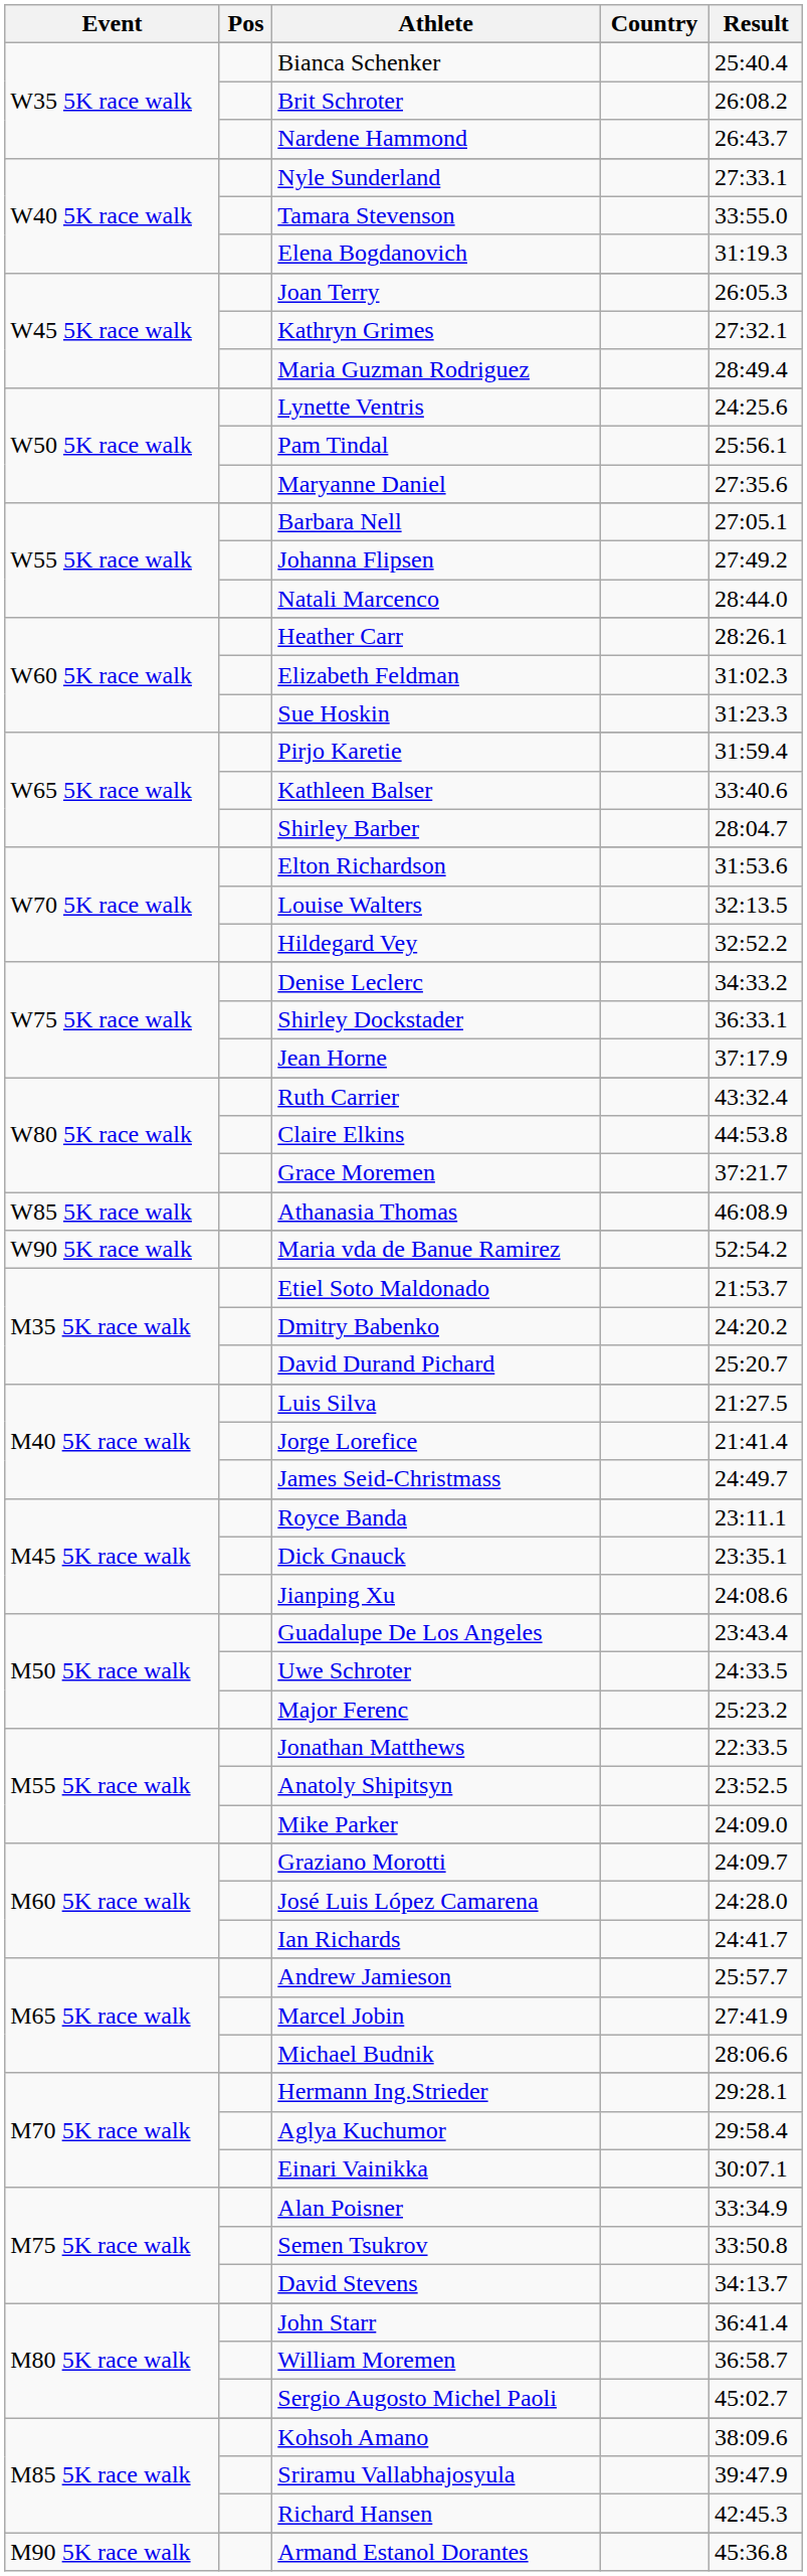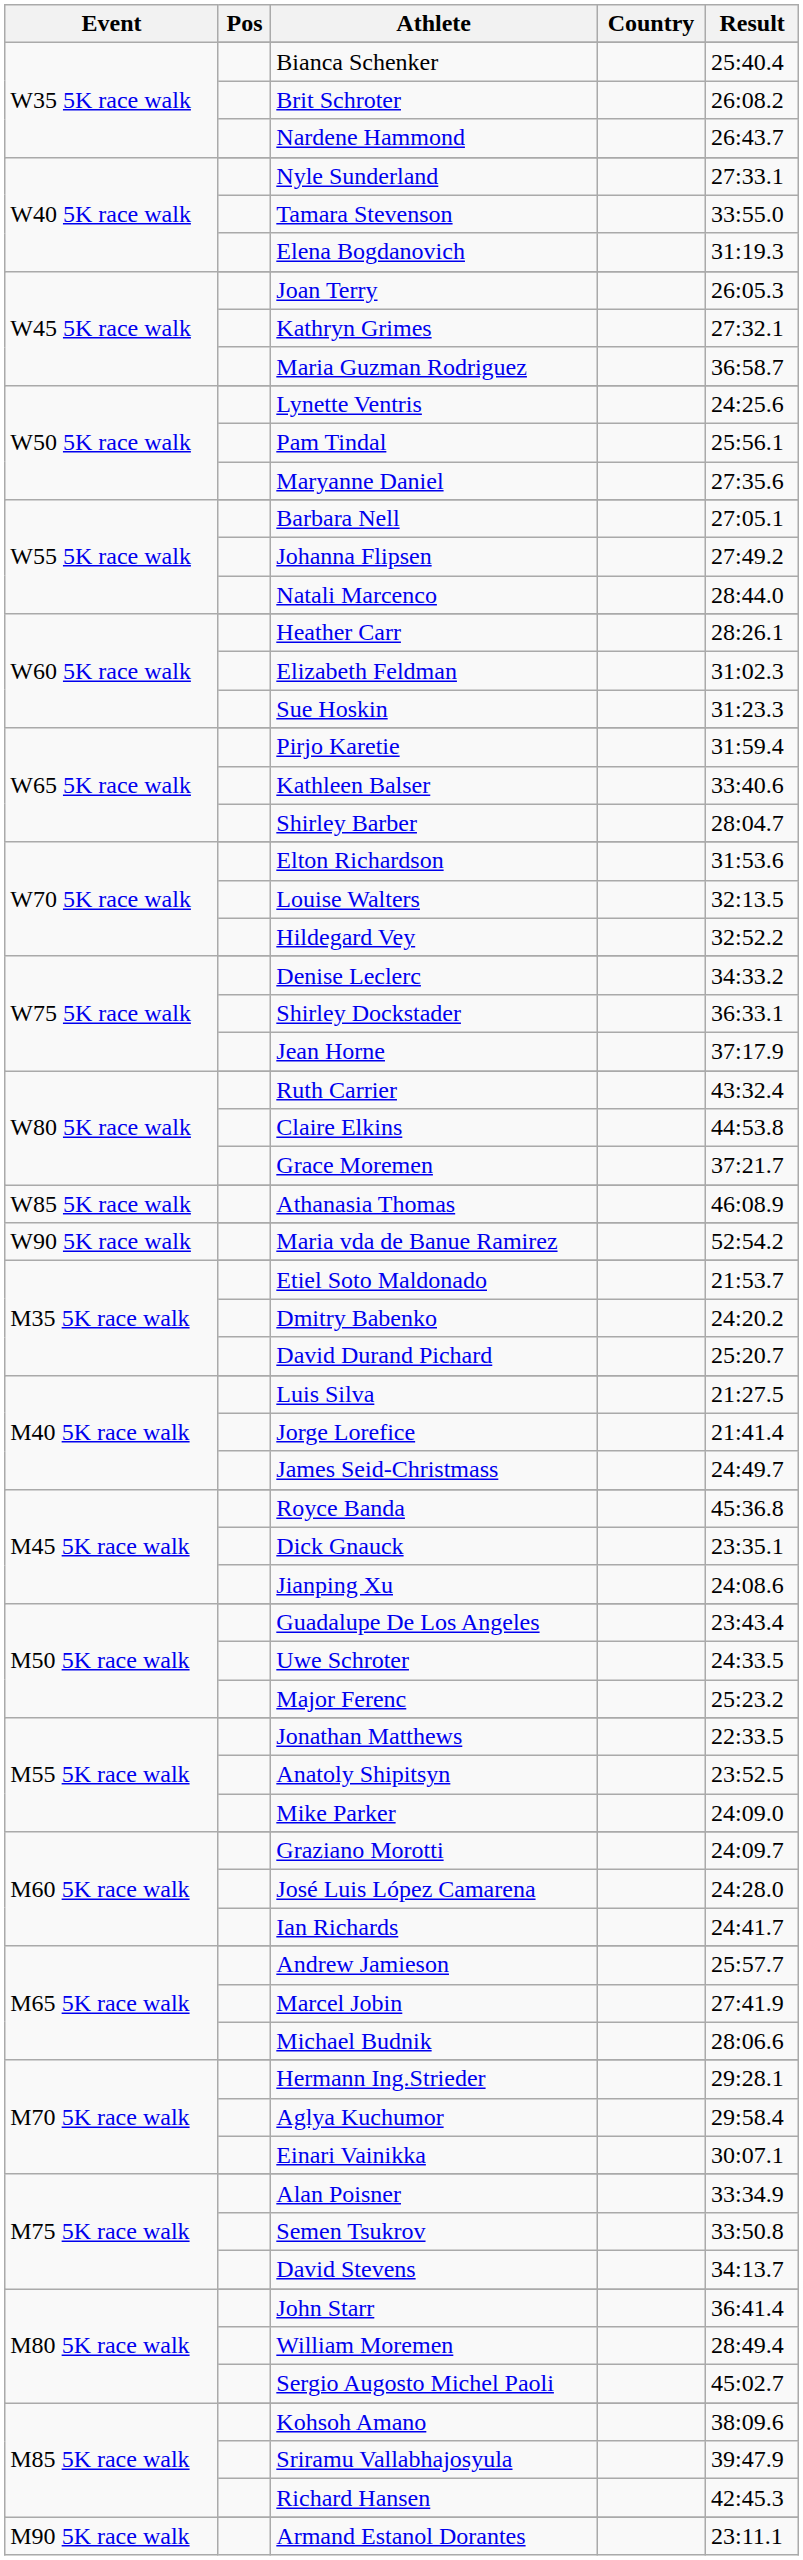 <table class="wikitable" style="width:60%;">
 <tr>
 <th>Event</th>
 <th>Pos</th>
 <th>Athlete</th>
 <th>Country</th>
 <th>Result</th>
 </tr>
 <tr>
 <td rowspan="4">W35 <a href='#'>5K race walk</a></td>
 </tr>
 <tr>
 <td align=center></td>
 <td align=left>Bianca Schenker</td>
 <td align=left></td>
 <td>25:40.4</td>
 </tr>
 <tr>
 <td align=center></td>
 <td align=left><a href='#'>Brit Schroter</a></td>
 <td align=left></td>
 <td>26:08.2</td>
 </tr>
 <tr>
 <td align=center></td>
 <td align=left><a href='#'>Nardene Hammond</a></td>
 <td align=left></td>
 <td>26:43.7</td>
 </tr>
 <tr>
 <td rowspan="4">W40 <a href='#'>5K race walk</a></td>
 </tr>
 <tr>
 <td align=center></td>
 <td align=left><a href='#'>Nyle Sunderland</a></td>
 <td align=left></td>
 <td>27:33.1</td>
 </tr>
 <tr>
 <td align=center></td>
 <td align=left><a href='#'>Tamara Stevenson</a></td>
 <td align=left></td>
 <td>33:55.0</td>
 </tr>
 <tr>
 <td align=center></td>
 <td align=left><a href='#'>Elena Bogdanovich</a></td>
 <td align=left></td>
 <td>31:19.3</td>
 </tr>
 <tr>
 <td rowspan="4">W45 <a href='#'>5K race walk</a></td>
 </tr>
 <tr>
 <td align=center></td>
 <td align=left><a href='#'>Joan Terry</a></td>
 <td align=left></td>
 <td>26:05.3</td>
 </tr>
 <tr>
 <td align=center></td>
 <td align=left><a href='#'>Kathryn Grimes</a></td>
 <td align=left></td>
 <td>27:32.1</td>
 </tr>
 <tr>
 <td align=center></td>
 <td align=left><a href='#'>Maria Guzman Rodriguez</a></td>
 <td align=left></td>
-<td>28:49.4</td>
+<td>36:58.7</td>
 </tr>
 <tr>
 <td rowspan="4">W50 <a href='#'>5K race walk</a></td>
 </tr>
 <tr>
 <td align=center></td>
 <td align=left><a href='#'>Lynette Ventris</a></td>
 <td align=left></td>
 <td>24:25.6</td>
 </tr>
 <tr>
 <td align=center></td>
 <td align=left><a href='#'>Pam Tindal</a></td>
 <td align=left></td>
 <td>25:56.1</td>
 </tr>
 <tr>
 <td align=center></td>
 <td align=left><a href='#'>Maryanne Daniel</a></td>
 <td align=left></td>
 <td>27:35.6</td>
 </tr>
 <tr>
 <td rowspan="4">W55 <a href='#'>5K race walk</a></td>
 </tr>
 <tr>
 <td align=center></td>
 <td align=left><a href='#'>Barbara Nell</a></td>
 <td align=left></td>
 <td>27:05.1</td>
 </tr>
 <tr>
 <td align=center></td>
 <td align=left><a href='#'>Johanna Flipsen</a></td>
 <td align=left></td>
 <td>27:49.2</td>
 </tr>
 <tr>
 <td align=center></td>
 <td align=left><a href='#'>Natali Marcenco</a></td>
 <td align=left></td>
 <td>28:44.0</td>
 </tr>
 <tr>
 <td rowspan="4">W60 <a href='#'>5K race walk</a></td>
 </tr>
 <tr>
 <td align=center></td>
 <td align=left><a href='#'>Heather Carr</a></td>
 <td align=left></td>
 <td>28:26.1</td>
 </tr>
 <tr>
 <td align=center></td>
 <td align=left><a href='#'>Elizabeth Feldman</a></td>
 <td align=left></td>
 <td>31:02.3</td>
 </tr>
 <tr>
 <td align=center></td>
 <td align=left><a href='#'>Sue Hoskin</a></td>
 <td align=left></td>
 <td>31:23.3</td>
 </tr>
 <tr>
 <td rowspan="4">W65 <a href='#'>5K race walk</a></td>
 </tr>
 <tr>
 <td align=center></td>
 <td align=left><a href='#'>Pirjo Karetie</a></td>
 <td align=left></td>
 <td>31:59.4</td>
 </tr>
 <tr>
 <td align=center></td>
 <td align=left><a href='#'>Kathleen Balser</a></td>
 <td align=left></td>
 <td>33:40.6</td>
 </tr>
 <tr>
 <td align=center></td>
 <td align=left><a href='#'>Shirley Barber</a></td>
 <td align=left></td>
 <td>28:04.7</td>
 </tr>
 <tr>
 <td rowspan="4">W70 <a href='#'>5K race walk</a></td>
 </tr>
 <tr>
 <td align=center></td>
 <td align=left><a href='#'>Elton Richardson</a></td>
 <td align=left></td>
 <td>31:53.6</td>
 </tr>
 <tr>
 <td align=center></td>
 <td align=left><a href='#'>Louise Walters</a></td>
 <td align=left></td>
 <td>32:13.5</td>
 </tr>
 <tr>
 <td align=center></td>
 <td align=left><a href='#'>Hildegard Vey</a></td>
 <td align=left></td>
 <td>32:52.2</td>
 </tr>
 <tr>
 <td rowspan="4">W75 <a href='#'>5K race walk</a></td>
 </tr>
 <tr>
 <td align=center></td>
 <td align=left><a href='#'>Denise Leclerc</a></td>
 <td align=left></td>
 <td>34:33.2</td>
 </tr>
 <tr>
 <td align=center></td>
 <td align=left><a href='#'>Shirley Dockstader</a></td>
 <td align=left></td>
 <td>36:33.1</td>
 </tr>
 <tr>
 <td align=center></td>
 <td align=left><a href='#'>Jean Horne</a></td>
 <td align=left></td>
 <td>37:17.9</td>
 </tr>
 <tr>
 <td rowspan="4">W80 <a href='#'>5K race walk</a></td>
 </tr>
 <tr>
 <td align=center></td>
 <td align=left><a href='#'>Ruth Carrier</a></td>
 <td align=left></td>
 <td>43:32.4</td>
 </tr>
 <tr>
 <td align=center></td>
 <td align=left><a href='#'>Claire Elkins</a></td>
 <td align=left></td>
 <td>44:53.8</td>
 </tr>
 <tr>
 <td align=center></td>
 <td align=left><a href='#'>Grace Moremen</a></td>
 <td align=left></td>
 <td>37:21.7</td>
 </tr>
 <tr>
 <td rowspan="2">W85 <a href='#'>5K race walk</a></td>
 </tr>
 <tr>
 <td align=center></td>
 <td align=left><a href='#'>Athanasia Thomas</a></td>
 <td align=left></td>
 <td>46:08.9</td>
 </tr>
 <tr>
 <td rowspan="2">W90 <a href='#'>5K race walk</a></td>
 </tr>
 <tr>
 <td align=center></td>
 <td align=left><a href='#'>Maria vda de Banue Ramirez</a></td>
 <td align=left></td>
 <td>52:54.2</td>
 </tr>
 <tr>
 <td rowspan="4">M35 <a href='#'>5K race walk</a></td>
 </tr>
 <tr>
 <td align=center></td>
 <td align=left><a href='#'>Etiel Soto Maldonado</a></td>
 <td align=left></td>
 <td>21:53.7</td>
 </tr>
 <tr>
 <td align=center></td>
 <td align=left><a href='#'>Dmitry Babenko</a></td>
 <td align=left></td>
 <td>24:20.2</td>
 </tr>
 <tr>
 <td align=center></td>
 <td align=left><a href='#'>David Durand Pichard</a></td>
 <td align=left></td>
 <td>25:20.7</td>
 </tr>
 <tr>
 <td rowspan="4">M40 <a href='#'>5K race walk</a></td>
 </tr>
 <tr>
 <td align=center></td>
 <td align=left><a href='#'>Luis Silva</a></td>
 <td align=left></td>
 <td>21:27.5</td>
 </tr>
 <tr>
 <td align=center></td>
 <td align=left><a href='#'>Jorge Lorefice</a></td>
 <td align=left></td>
 <td>21:41.4</td>
 </tr>
 <tr>
 <td align=center></td>
 <td align=left><a href='#'>James Seid-Christmass</a></td>
 <td align=left></td>
 <td>24:49.7</td>
 </tr>
 <tr>
 <td rowspan="4">M45 <a href='#'>5K race walk</a></td>
 </tr>
 <tr>
 <td align=center></td>
 <td align=left><a href='#'>Royce Banda</a></td>
 <td align=left></td>
-<td>23:11.1</td>
+<td>45:36.8</td>
 </tr>
 <tr>
 <td align=center></td>
 <td align=left><a href='#'>Dick Gnauck</a></td>
 <td align=left></td>
 <td>23:35.1</td>
 </tr>
 <tr>
 <td align=center></td>
 <td align=left><a href='#'>Jianping Xu</a></td>
 <td align=left></td>
 <td>24:08.6</td>
 </tr>
 <tr>
 <td rowspan="4">M50 <a href='#'>5K race walk</a></td>
 </tr>
 <tr>
 <td align=center></td>
 <td align=left><a href='#'>Guadalupe De Los Angeles</a></td>
 <td align=left></td>
 <td>23:43.4</td>
 </tr>
 <tr>
 <td align=center></td>
 <td align=left><a href='#'>Uwe Schroter</a></td>
 <td align=left></td>
 <td>24:33.5</td>
 </tr>
 <tr>
 <td align=center></td>
 <td align=left><a href='#'>Major Ferenc</a></td>
 <td align=left></td>
 <td>25:23.2</td>
 </tr>
 <tr>
 <td rowspan="4">M55 <a href='#'>5K race walk</a></td>
 </tr>
 <tr>
 <td align=center></td>
 <td align=left><a href='#'>Jonathan Matthews</a></td>
 <td align=left></td>
 <td>22:33.5</td>
 </tr>
 <tr>
 <td align=center></td>
 <td align=left><a href='#'>Anatoly Shipitsyn</a></td>
 <td align=left></td>
 <td>23:52.5</td>
 </tr>
 <tr>
 <td align=center></td>
 <td align=left><a href='#'>Mike Parker</a></td>
 <td align=left></td>
 <td>24:09.0</td>
 </tr>
 <tr>
 <td rowspan="4">M60 <a href='#'>5K race walk</a></td>
 </tr>
 <tr>
 <td align=center></td>
 <td align=left><a href='#'>Graziano Morotti</a></td>
 <td align=left></td>
 <td>24:09.7</td>
 </tr>
 <tr>
 <td align=center></td>
 <td align=left><a href='#'>José Luis López Camarena</a></td>
 <td align=left></td>
 <td>24:28.0</td>
 </tr>
 <tr>
 <td align=center></td>
 <td align=left><a href='#'>Ian Richards</a></td>
 <td align=left></td>
 <td>24:41.7</td>
 </tr>
 <tr>
 <td rowspan="4">M65 <a href='#'>5K race walk</a></td>
 </tr>
 <tr>
 <td align=center></td>
 <td align=left><a href='#'>Andrew Jamieson</a></td>
 <td align=left></td>
 <td>25:57.7</td>
 </tr>
 <tr>
 <td align=center></td>
 <td align=left><a href='#'>Marcel Jobin</a></td>
 <td align=left></td>
 <td>27:41.9</td>
 </tr>
 <tr>
 <td align=center></td>
 <td align=left><a href='#'>Michael Budnik</a></td>
 <td align=left></td>
 <td>28:06.6</td>
 </tr>
 <tr>
 <td rowspan="4">M70 <a href='#'>5K race walk</a></td>
 </tr>
 <tr>
 <td align=center></td>
 <td align=left><a href='#'>Hermann Ing.Strieder</a></td>
 <td align=left></td>
 <td>29:28.1</td>
 </tr>
 <tr>
 <td align=center></td>
 <td align=left><a href='#'>Aglya Kuchumor</a></td>
 <td align=left></td>
 <td>29:58.4</td>
 </tr>
 <tr>
 <td align=center></td>
 <td align=left><a href='#'>Einari Vainikka</a></td>
 <td align=left></td>
 <td>30:07.1</td>
 </tr>
 <tr>
 <td rowspan="4">M75 <a href='#'>5K race walk</a></td>
 </tr>
 <tr>
 <td align=center></td>
 <td align=left><a href='#'>Alan Poisner</a></td>
 <td align=left></td>
 <td>33:34.9</td>
 </tr>
 <tr>
 <td align=center></td>
 <td align=left><a href='#'>Semen Tsukrov</a></td>
 <td align=left></td>
 <td>33:50.8</td>
 </tr>
 <tr>
 <td align=center></td>
 <td align=left><a href='#'>David Stevens</a></td>
 <td align=left></td>
 <td>34:13.7</td>
 </tr>
 <tr>
 <td rowspan="4">M80 <a href='#'>5K race walk</a></td>
 </tr>
 <tr>
 <td align=center></td>
 <td align=left><a href='#'>John Starr</a></td>
 <td align=left></td>
 <td>36:41.4</td>
 </tr>
 <tr>
 <td align=center></td>
 <td align=left><a href='#'>William Moremen</a></td>
 <td align=left></td>
-<td>36:58.7</td>
+<td>28:49.4</td>
 </tr>
 <tr>
 <td align=center></td>
 <td align=left><a href='#'>Sergio Augosto Michel Paoli</a></td>
 <td align=left></td>
 <td>45:02.7</td>
 </tr>
 <tr>
 <td rowspan="4">M85 <a href='#'>5K race walk</a></td>
 </tr>
 <tr>
 <td align=center></td>
 <td align=left><a href='#'>Kohsoh Amano</a></td>
 <td align=left></td>
 <td>38:09.6</td>
 </tr>
 <tr>
 <td align=center></td>
 <td align=left><a href='#'>Sriramu Vallabhajosyula</a></td>
 <td align=left></td>
 <td>39:47.9</td>
 </tr>
 <tr>
 <td align=center></td>
 <td align=left><a href='#'>Richard Hansen</a></td>
 <td align=left></td>
 <td>42:45.3</td>
 </tr>
 <tr>
 <td rowspan="2">M90 <a href='#'>5K race walk</a></td>
 </tr>
 <tr>
 <td align=center></td>
 <td align=left><a href='#'>Armand Estanol Dorantes</a></td>
 <td align=left></td>
-<td>45:36.8</td>
+<td>23:11.1</td>
 </tr>
 </table>
